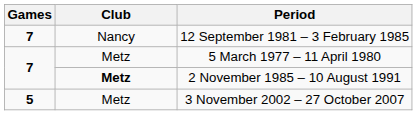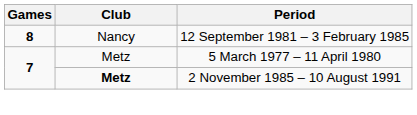 <table class="wikitable sortable" style="text-align:center;">
 <tr>
 <th>Games</th>
 <th style="width:30%;">Club</th>
 <th>Period</th>
 </tr>
 <tr>
-<td><strong>7</strong></td>
+<td><strong>8</strong></td>
 <td>Nancy</td>
 <td>12 September 1981 – 3 February 1985</td>
 </tr>
 <tr>
 <td rowspan="2"><strong>7</strong></td>
 <td>Metz</td>
 <td>5 March 1977 – 11 April 1980</td>
 </tr>
 <tr>
 <td><strong>Metz</strong></td>
 <td>2 November 1985 – 10 August 1991</td>
 </tr>
-<tr>
-<td><strong>5</strong></td>
-<td>Metz</td>
-<td>3 November 2002 – 27 October 2007</td>
-</tr>
 </table>
